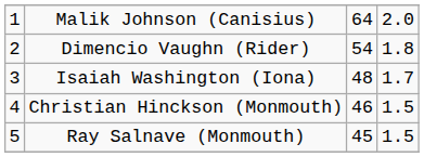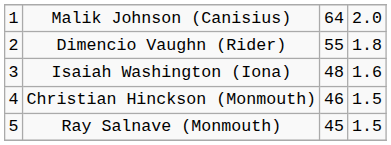 <table class="wikitable sortable" style="text-align:center">
 <tr>
 </tr>
 <tr>
 <td>1</td>
 <td>Malik Johnson (Canisius)</td>
 <td>64</td>
 <td>2.0</td>
 </tr>
 <tr>
 <td>2</td>
 <td>Dimencio Vaughn (Rider)</td>
-<td>54</td>
+<td>55</td>
 <td>1.8</td>
 </tr>
 <tr>
 <td>3</td>
 <td>Isaiah Washington (Iona)</td>
 <td>48</td>
-<td>1.7</td>
+<td>1.6</td>
 </tr>
 <tr>
 <td>4</td>
 <td>Christian Hinckson (Monmouth)</td>
 <td>46</td>
 <td>1.5</td>
 </tr>
 <tr>
 <td>5</td>
 <td>Ray Salnave (Monmouth)</td>
 <td>45</td>
 <td>1.5</td>
 </tr>
 <tr>
 </tr>
 </table>
